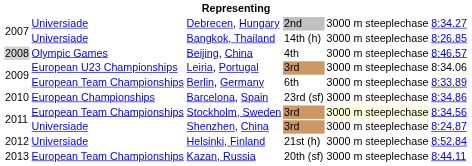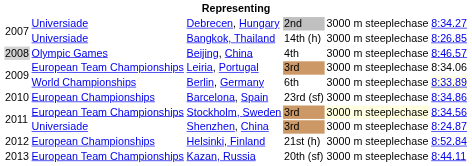 <table>
 <tr>
 <th colspan="6">Representing </th>
 </tr>
 <tr>
 <td rowspan=2>2007</td>
 <td><a href='#'>Universiade</a></td>
 <td><a href='#'>Debrecen</a>, <a href='#'>Hungary</a></td>
 <td bgcolor="silver">2nd</td>
 <td>3000 m steeplechase</td>
 <td><a href='#'>8:34.27</a></td>
 </tr>
 <tr>
 <td><a href='#'>Universiade</a></td>
 <td><a href='#'>Bangkok, Thailand</a></td>
 <td>14th (h)</td>
 <td>3000 m steeplechase</td>
 <td><a href='#'>8:26.85</a></td>
 </tr>
 <tr>
 <td style="background: lightgrey;">2008</td>
 <td><a href='#'>Olympic Games</a></td>
 <td><a href='#'>Beijing</a>, <a href='#'>China</a></td>
 <td>4th</td>
 <td>3000 m steeplechase</td>
 <td><a href='#'>8:46.57</a></td>
 </tr>
 <tr>
 <td rowspan=2>2009</td>
-<td><a href='#'>European U23 Championships</a></td>
+<td><a href='#'>European Team Championships</a></td>
 <td><a href='#'>Leiria</a>, <a href='#'>Portugal</a></td>
 <td bgcolor="cc9966">3rd</td>
 <td>3000 m steeplechase</td>
 <td>8:34.06</td>
 </tr>
 <tr>
-<td><a href='#'>European Team Championships</a></td>
+<td><a href='#'>World Championships</a></td>
 <td><a href='#'>Berlin</a>, <a href='#'>Germany</a></td>
 <td>6th</td>
 <td>3000 m steeplechase</td>
 <td style="background: lightyellow;"><a href='#'>8:33.89</a></td>
 </tr>
 <tr>
 <td>2010</td>
 <td><a href='#'>European Championships</a></td>
 <td><a href='#'>Barcelona</a>, <a href='#'>Spain</a></td>
 <td>23rd (sf)</td>
 <td>3000 m steeplechase</td>
 <td><a href='#'>8:34.86</a></td>
 </tr>
 <tr>
 <td rowspan=2>2011</td>
 <td><a href='#'>European Team Championships</a></td>
 <td><a href='#'>Stockholm, Sweden</a></td>
 <td bgcolor="cc9966">3rd</td>
 <td style="background: lightyellow;">3000 m steeplechase</td>
 <td><a href='#'>8:34.56</a></td>
 </tr>
 <tr>
 <td><a href='#'>Universiade</a></td>
 <td><a href='#'>Shenzhen</a>, <a href='#'>China</a></td>
 <td bgcolor="cc9966">3rd</td>
 <td>3000 m steeplechase</td>
 <td><a href='#'>8:24.87</a></td>
 </tr>
 <tr>
 <td>2012</td>
-<td><a href='#'>Universiade</a></td>
+<td><a href='#'>European Championships</a></td>
 <td><a href='#'>Helsinki, Finland</a></td>
 <td>21st (h)</td>
 <td>3000 m steeplechase</td>
 <td><a href='#'>8:52.84</a></td>
 </tr>
 <tr>
 <td>2013</td>
 <td><a href='#'>European Team Championships</a></td>
 <td><a href='#'>Kazan, Russia</a></td>
 <td>20th (sf)</td>
 <td>3000 m steeplechase</td>
 <td><a href='#'>8:44.11</a></td>
 </tr>
 </table>
